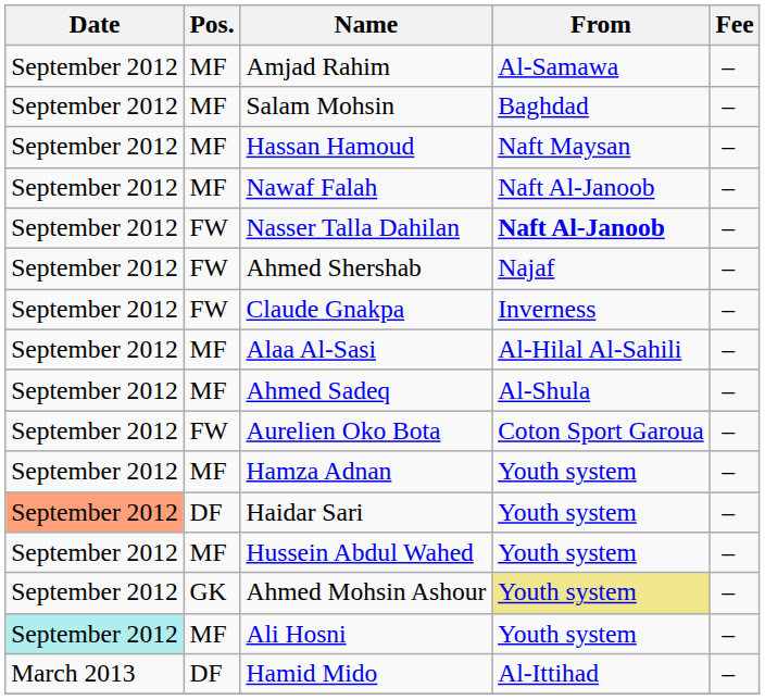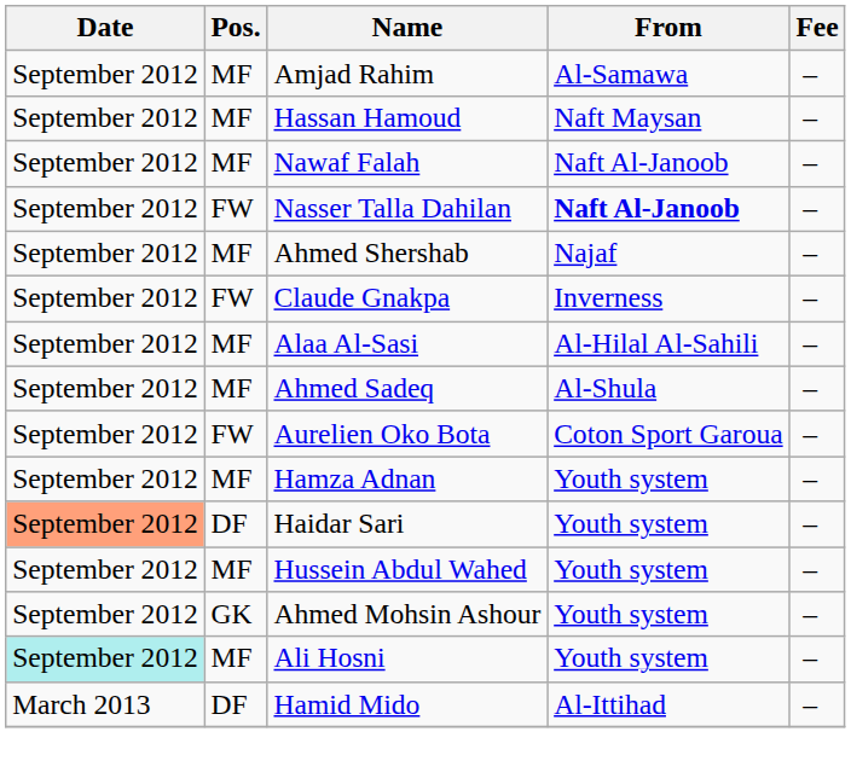 <table class="wikitable">
 <tr>
 <th>Date</th>
 <th>Pos.</th>
 <th>Name</th>
 <th>From</th>
 <th>Fee</th>
 </tr>
 <tr>
 <td>September 2012</td>
 <td>MF</td>
 <td>  Amjad Rahim</td>
 <td>  <a href='#'>Al-Samawa</a></td>
-<td> –</td>
-</tr>
-<tr>
-<td>September 2012</td>
-<td>MF</td>
-<td>  Salam Mohsin</td>
-<td>  <a href='#'>Baghdad</a></td>
 <td> –</td>
 </tr>
 <tr>
 <td>September 2012</td>
 <td>MF</td>
 <td>  <a href='#'>Hassan Hamoud</a></td>
 <td>  <a href='#'>Naft Maysan</a></td>
 <td> –</td>
 </tr>
 <tr>
 <td>September 2012</td>
 <td>MF</td>
 <td>  <a href='#'>Nawaf Falah</a></td>
 <td>  <a href='#'>Naft Al-Janoob</a></td>
 <td> –</td>
 </tr>
 <tr>
 <td>September 2012</td>
 <td>FW</td>
 <td>  <a href='#'>Nasser Talla Dahilan</a></td>
 <td><strong>  <a href='#'>Naft Al-Janoob</a></strong></td>
 <td> –</td>
 </tr>
 <tr>
 <td>September 2012</td>
-<td>FW</td>
+<td>MF</td>
 <td>  Ahmed Shershab</td>
 <td>  <a href='#'>Najaf</a></td>
 <td> –</td>
 </tr>
 <tr>
 <td>September 2012</td>
 <td>FW</td>
 <td> <a href='#'>Claude Gnakpa</a></td>
 <td> <a href='#'>Inverness</a></td>
 <td> –</td>
 </tr>
 <tr>
 <td>September 2012</td>
 <td>MF</td>
 <td> <a href='#'>Alaa Al-Sasi</a></td>
 <td> <a href='#'>Al-Hilal Al-Sahili</a></td>
 <td> –</td>
 </tr>
 <tr>
 <td>September 2012</td>
 <td>MF</td>
 <td> <a href='#'>Ahmed Sadeq</a></td>
 <td> <a href='#'>Al-Shula</a></td>
 <td> –</td>
 </tr>
 <tr>
 <td>September 2012</td>
 <td>FW</td>
 <td> <a href='#'>Aurelien Oko Bota</a></td>
 <td> <a href='#'>Coton Sport Garoua</a></td>
 <td> –</td>
 </tr>
 <tr>
 <td>September 2012</td>
 <td>MF</td>
 <td>  <a href='#'>Hamza Adnan</a></td>
 <td><a href='#'>Youth system</a></td>
 <td> –</td>
 </tr>
 <tr>
 <td style="background: lightsalmon;">September 2012</td>
 <td>DF</td>
 <td>  Haidar Sari</td>
 <td><a href='#'>Youth system</a></td>
 <td> –</td>
 </tr>
 <tr>
 <td>September 2012</td>
 <td>MF</td>
 <td>  <a href='#'>Hussein Abdul Wahed</a></td>
 <td><a href='#'>Youth system</a></td>
 <td> –</td>
 </tr>
 <tr>
 <td>September 2012</td>
 <td>GK</td>
 <td>  Ahmed Mohsin Ashour</td>
-<td style="background: khaki;"><a href='#'>Youth system</a></td>
+<td><a href='#'>Youth system</a></td>
 <td> –</td>
 </tr>
 <tr>
 <td style="background: paleturquoise;">September 2012</td>
 <td>MF</td>
 <td>  <a href='#'>Ali Hosni</a></td>
 <td><a href='#'>Youth system</a></td>
 <td> –</td>
 </tr>
 <tr>
 <td>March 2013</td>
 <td>DF</td>
 <td> <a href='#'>Hamid Mido</a></td>
 <td> <a href='#'>Al-Ittihad</a></td>
 <td> –</td>
 </tr>
 <tr>
 </tr>
 </table>
